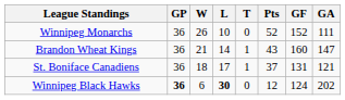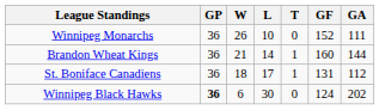 <table class="wikitable" style="text-align:center">
 <tr>
 <th width="45%">League Standings</th>
 <th width="6.25%">GP</th>
 <th width="6.25%">W</th>
 <th width="6.25%">L</th>
 <th width="6.25%">T</th>
-<th width="7.5%">Pts</th>
 <th width="7.5%">GF</th>
 <th width="7.5%">GA</th>
 </tr>
 <tr>
 <td><a href='#'>Winnipeg Monarchs</a></td>
 <td>36</td>
 <td>26</td>
 <td>10</td>
 <td>0</td>
-<td>52</td>
 <td>152</td>
 <td>111</td>
 </tr>
 <tr>
 <td><a href='#'>Brandon Wheat Kings</a></td>
 <td>36</td>
 <td>21</td>
 <td>14</td>
 <td>1</td>
-<td>43</td>
 <td>160</td>
-<td>147</td>
+<td>144</td>
 </tr>
 <tr>
 <td><a href='#'>St. Boniface Canadiens</a></td>
 <td>36</td>
 <td>18</td>
 <td>17</td>
 <td>1</td>
-<td>37</td>
 <td>131</td>
-<td>121</td>
+<td>112</td>
 </tr>
 <tr>
 <td><a href='#'>Winnipeg Black Hawks</a></td>
 <td><strong>36</strong></td>
 <td>6</td>
-<td><strong>30</strong></td>
+<td>30</td>
 <td>0</td>
-<td>12</td>
 <td>124</td>
 <td>202</td>
 </tr>
 </table>
